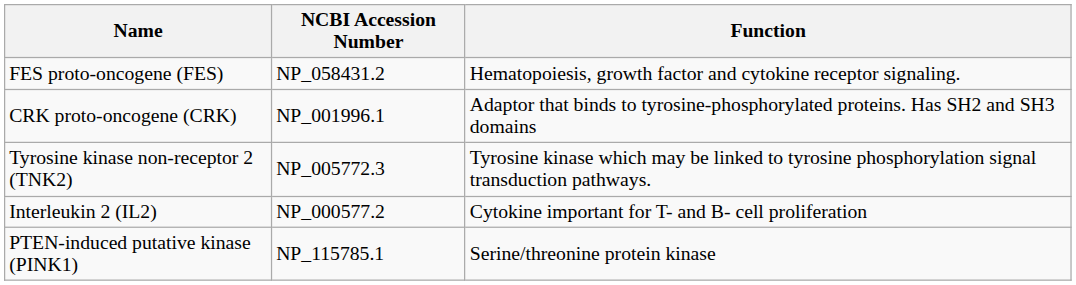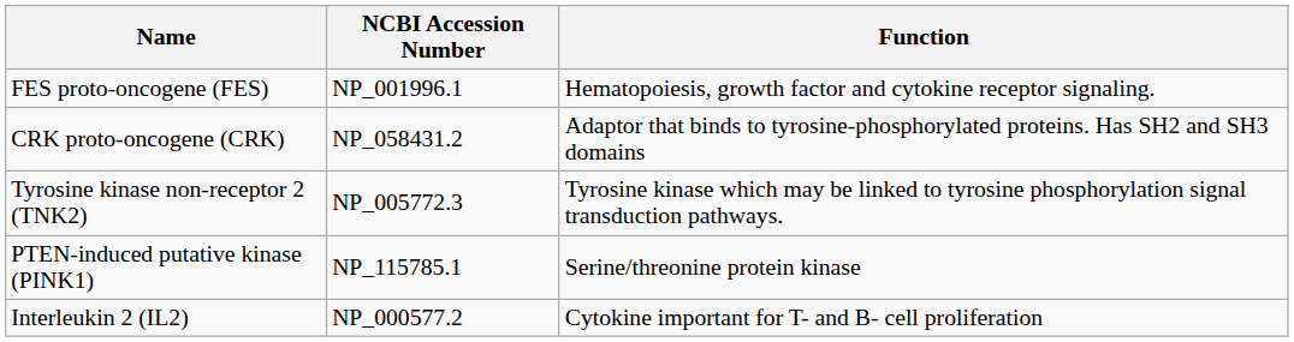 <table class="wikitable">
 <tr>
 <th>Name</th>
 <th>NCBI Accession Number</th>
 <th>Function</th>
 </tr>
 <tr>
 <td>FES proto-oncogene (FES)</td>
-<td>NP_058431.2</td>
+<td>NP_001996.1</td>
 <td>Hematopoiesis, growth factor and cytokine receptor signaling.</td>
 </tr>
 <tr>
 <td>CRK proto-oncogene (CRK)</td>
-<td>NP_001996.1</td>
+<td>NP_058431.2</td>
 <td>Adaptor that binds to  tyrosine-phosphorylated proteins. Has SH2 and SH3 domains</td>
 </tr>
 <tr>
 <td>Tyrosine kinase non-receptor 2 (TNK2)</td>
 <td>NP_005772.3</td>
 <td>Tyrosine kinase which may be linked to tyrosine phosphorylation signal transduction pathways.</td>
 </tr>
 <tr>
+<td>PTEN-induced putative kinase (PINK1)</td>
+<td>NP_115785.1</td>
+<td>Serine/threonine protein kinase</td>
+</tr>
+<tr>
 <td>Interleukin 2 (IL2)</td>
 <td>NP_000577.2</td>
 <td>Cytokine important for T- and B- cell proliferation</td>
 </tr>
-<tr>
-<td>PTEN-induced putative kinase (PINK1)</td>
-<td>NP_115785.1</td>
-<td>Serine/threonine protein kinase</td>
-</tr>
 </table>
